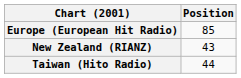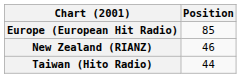 <table class="wikitable sortable plainrowheaders" style="text-align:center">
 <tr>
 <th>Chart (2001)</th>
 <th>Position</th>
 </tr>
 <tr>
 <th scope="row">Europe (European Hit Radio)</th>
 <td>85</td>
 </tr>
 <tr>
 <th scope="row">New Zealand (RIANZ)</th>
-<td>43</td>
+<td>46</td>
 </tr>
 <tr>
 <th scope="row">Taiwan (Hito Radio)</th>
 <td>44</td>
 </tr>
 </table>
